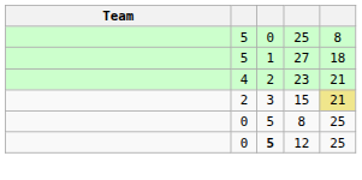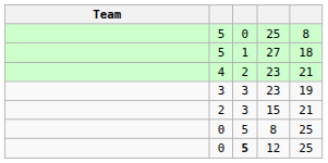 <table class="wikitable" style="text-align:center;">
 <tr>
 <th width=220>Team</th>
 <th width=20></th>
 <th width=20></th>
 <th width=30></th>
 <th width=30></th>
 </tr>
 <tr bgcolor="#ccffcc">
 <td align=left></td>
 <td>5</td>
 <td>0</td>
 <td>25</td>
 <td>8</td>
 </tr>
 <tr bgcolor="#ccffcc">
 <td align=left></td>
 <td>5</td>
 <td>1</td>
 <td>27</td>
 <td>18</td>
 </tr>
 <tr bgcolor="#ccffcc">
 <td align=left></td>
 <td>4</td>
 <td>2</td>
 <td>23</td>
 <td>21</td>
 </tr>
 <tr>
 <td align=left></td>
+<td>3</td>
+<td>3</td>
+<td>23</td>
+<td>19</td>
+</tr>
+<tr>
+<td align=left></td>
 <td>2</td>
 <td>3</td>
 <td>15</td>
-<td style="background: khaki;">21</td>
+<td>21</td>
 </tr>
 <tr>
 <td align=left></td>
 <td>0</td>
 <td>5</td>
 <td>8</td>
 <td>25</td>
 </tr>
 <tr>
 <td align=left></td>
 <td>0</td>
 <td><strong>5</strong></td>
 <td>12</td>
 <td>25</td>
 </tr>
 </table>
